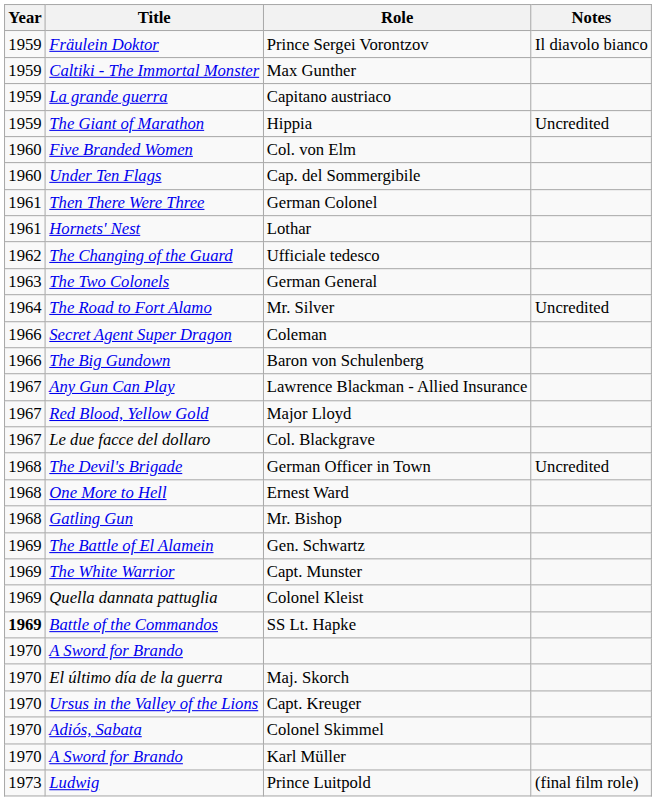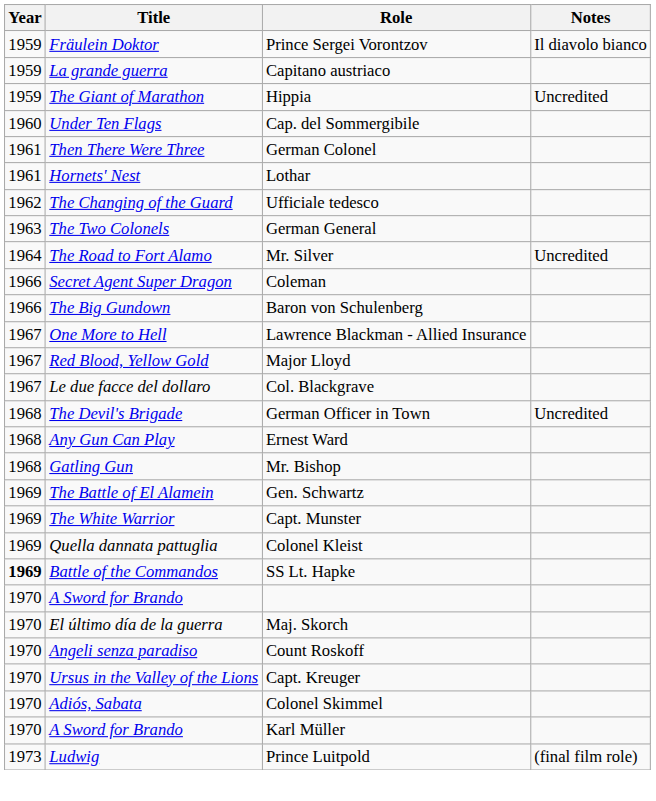 <table class="wikitable">
 <tr>
 <th>Year</th>
 <th>Title</th>
 <th>Role</th>
 <th>Notes</th>
 </tr>
 <tr>
 <td>1959</td>
 <td><em><a href='#'>Fräulein Doktor</a></em></td>
 <td>Prince Sergei Vorontzov</td>
 <td>Il diavolo bianco</td>
 </tr>
 <tr>
 <td>1959</td>
-<td><em><a href='#'>Caltiki - The Immortal Monster</a></em></td>
-<td>Max Gunther</td>
-<td></td>
-</tr>
-<tr>
-<td>1959</td>
 <td><em><a href='#'>La grande guerra</a></em></td>
 <td>Capitano austriaco</td>
 <td></td>
 </tr>
 <tr>
 <td>1959</td>
 <td><em><a href='#'>The Giant of Marathon</a></em></td>
 <td>Hippia</td>
 <td>Uncredited</td>
-</tr>
-<tr>
-<td>1960</td>
-<td><em><a href='#'>Five Branded Women</a></em></td>
-<td>Col. von Elm</td>
-<td></td>
 </tr>
 <tr>
 <td>1960</td>
 <td><em><a href='#'>Under Ten Flags</a></em></td>
 <td>Cap. del Sommergibile</td>
 <td></td>
 </tr>
 <tr>
 <td>1961</td>
 <td><em><a href='#'>Then There Were Three</a></em></td>
 <td>German Colonel</td>
 <td></td>
 </tr>
 <tr>
 <td>1961</td>
 <td><em><a href='#'>Hornets' Nest</a></em></td>
 <td>Lothar</td>
 <td></td>
 </tr>
 <tr>
 <td>1962</td>
 <td><em><a href='#'>The Changing of the Guard</a></em></td>
 <td>Ufficiale tedesco</td>
 <td></td>
 </tr>
 <tr>
 <td>1963</td>
 <td><em><a href='#'>The Two Colonels</a></em></td>
 <td>German General</td>
 <td></td>
 </tr>
 <tr>
 <td>1964</td>
 <td><em><a href='#'>The Road to Fort Alamo</a></em></td>
 <td>Mr. Silver</td>
 <td>Uncredited</td>
 </tr>
 <tr>
 <td>1966</td>
 <td><em><a href='#'>Secret Agent Super Dragon</a></em></td>
 <td>Coleman</td>
 <td></td>
 </tr>
 <tr>
 <td>1966</td>
 <td><em><a href='#'>The Big Gundown</a></em></td>
 <td>Baron von Schulenberg</td>
 <td></td>
 </tr>
 <tr>
 <td>1967</td>
-<td><em><a href='#'>Any Gun Can Play</a></em></td>
+<td><em><a href='#'>One More to Hell</a></em></td>
 <td>Lawrence Blackman - Allied Insurance</td>
 <td></td>
 </tr>
 <tr>
 <td>1967</td>
 <td><em><a href='#'>Red Blood, Yellow Gold</a></em></td>
 <td>Major Lloyd</td>
 <td></td>
 </tr>
 <tr>
 <td>1967</td>
 <td><em>Le due facce del dollaro</em></td>
 <td>Col. Blackgrave</td>
 <td></td>
 </tr>
 <tr>
 <td>1968</td>
 <td><em><a href='#'>The Devil's Brigade</a></em></td>
 <td>German Officer in Town</td>
 <td>Uncredited</td>
 </tr>
 <tr>
 <td>1968</td>
-<td><em><a href='#'>One More to Hell</a></em></td>
+<td><em><a href='#'>Any Gun Can Play</a></em></td>
 <td>Ernest Ward</td>
 <td></td>
 </tr>
 <tr>
 <td>1968</td>
 <td><em><a href='#'>Gatling Gun</a></em></td>
 <td>Mr. Bishop</td>
 <td></td>
 </tr>
 <tr>
 <td>1969</td>
 <td><em><a href='#'>The Battle of El Alamein</a></em></td>
 <td>Gen. Schwartz</td>
 <td></td>
 </tr>
 <tr>
 <td>1969</td>
 <td><em><a href='#'>The White Warrior</a></em></td>
 <td>Capt. Munster</td>
 <td></td>
 </tr>
 <tr>
 <td>1969</td>
 <td><em>Quella dannata pattuglia</em></td>
 <td>Colonel Kleist</td>
 <td></td>
 </tr>
 <tr>
 <td><strong>1969</strong></td>
 <td><em><a href='#'>Battle of the Commandos</a></em></td>
 <td>SS Lt. Hapke</td>
 <td></td>
 </tr>
 <tr>
 <td>1970</td>
 <td><em><a href='#'>A Sword for Brando</a></em></td>
 <td></td>
 <td></td>
 </tr>
 <tr>
 <td>1970</td>
 <td><em>El último día de la guerra</em></td>
 <td>Maj. Skorch</td>
 <td></td>
 </tr>
 <tr>
 <td>1970</td>
+<td><em><a href='#'>Angeli senza paradiso</a></em></td>
+<td>Count Roskoff</td>
+<td></td>
+</tr>
+<tr>
+<td>1970</td>
 <td><em><a href='#'>Ursus in the Valley of the Lions</a></em></td>
 <td>Capt. Kreuger</td>
 <td></td>
 </tr>
 <tr>
 <td>1970</td>
 <td><em><a href='#'>Adiós, Sabata</a></em></td>
 <td>Colonel Skimmel</td>
 <td></td>
 </tr>
 <tr>
 <td>1970</td>
 <td><em><a href='#'>A Sword for Brando</a></em></td>
 <td>Karl Müller</td>
 <td></td>
 </tr>
 <tr>
 <td>1973</td>
 <td><em><a href='#'>Ludwig</a></em></td>
 <td>Prince Luitpold</td>
 <td>(final film role)</td>
 </tr>
 </table>
